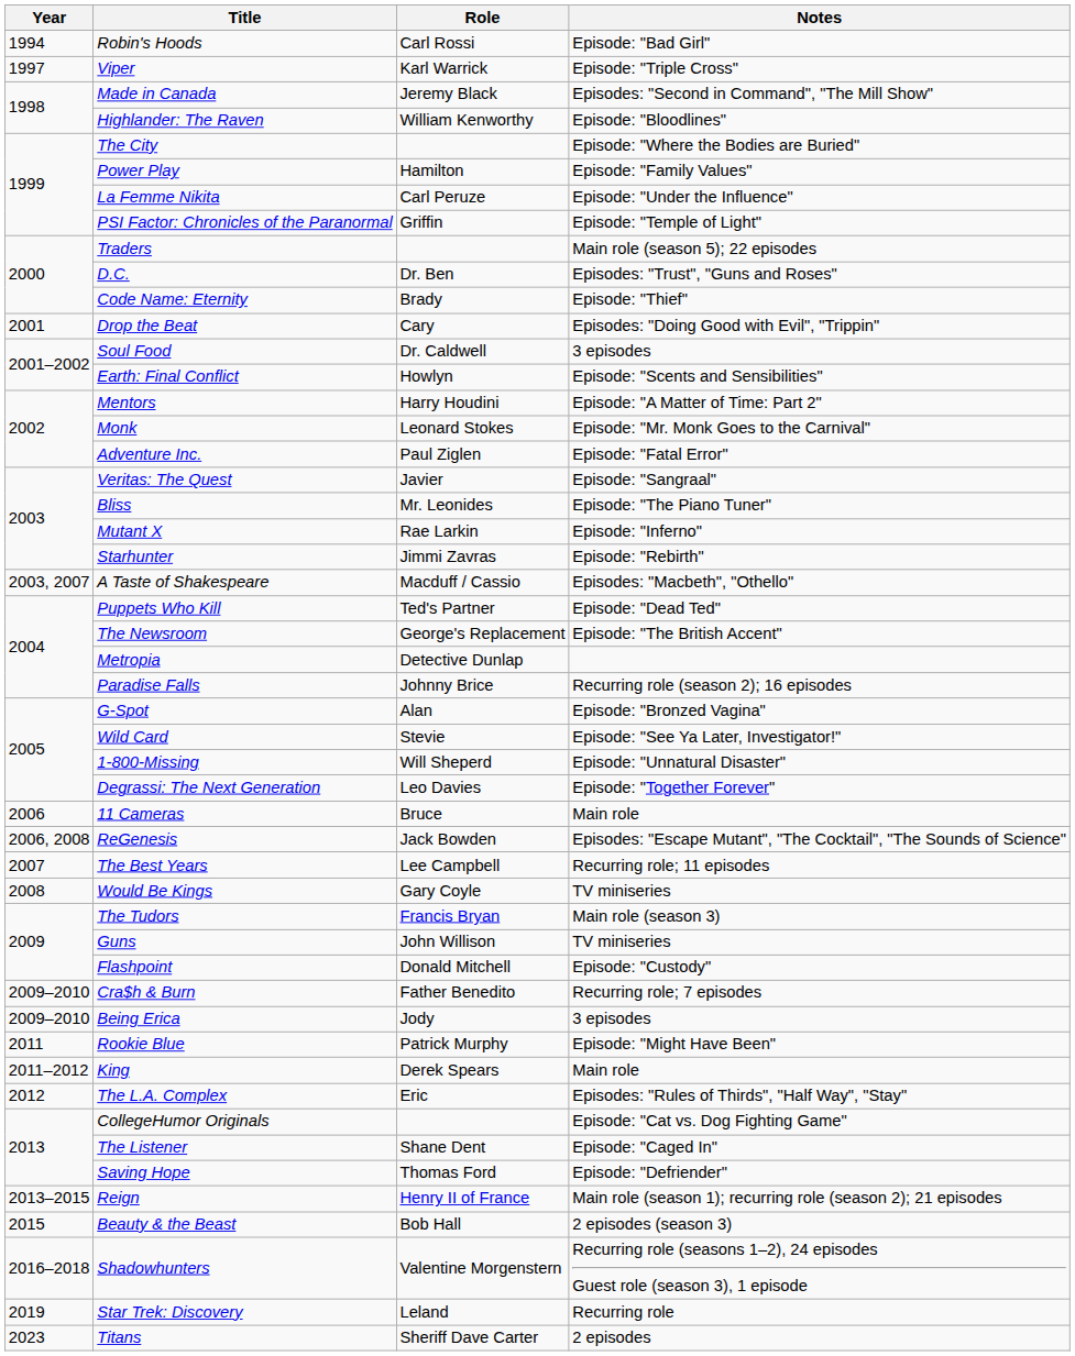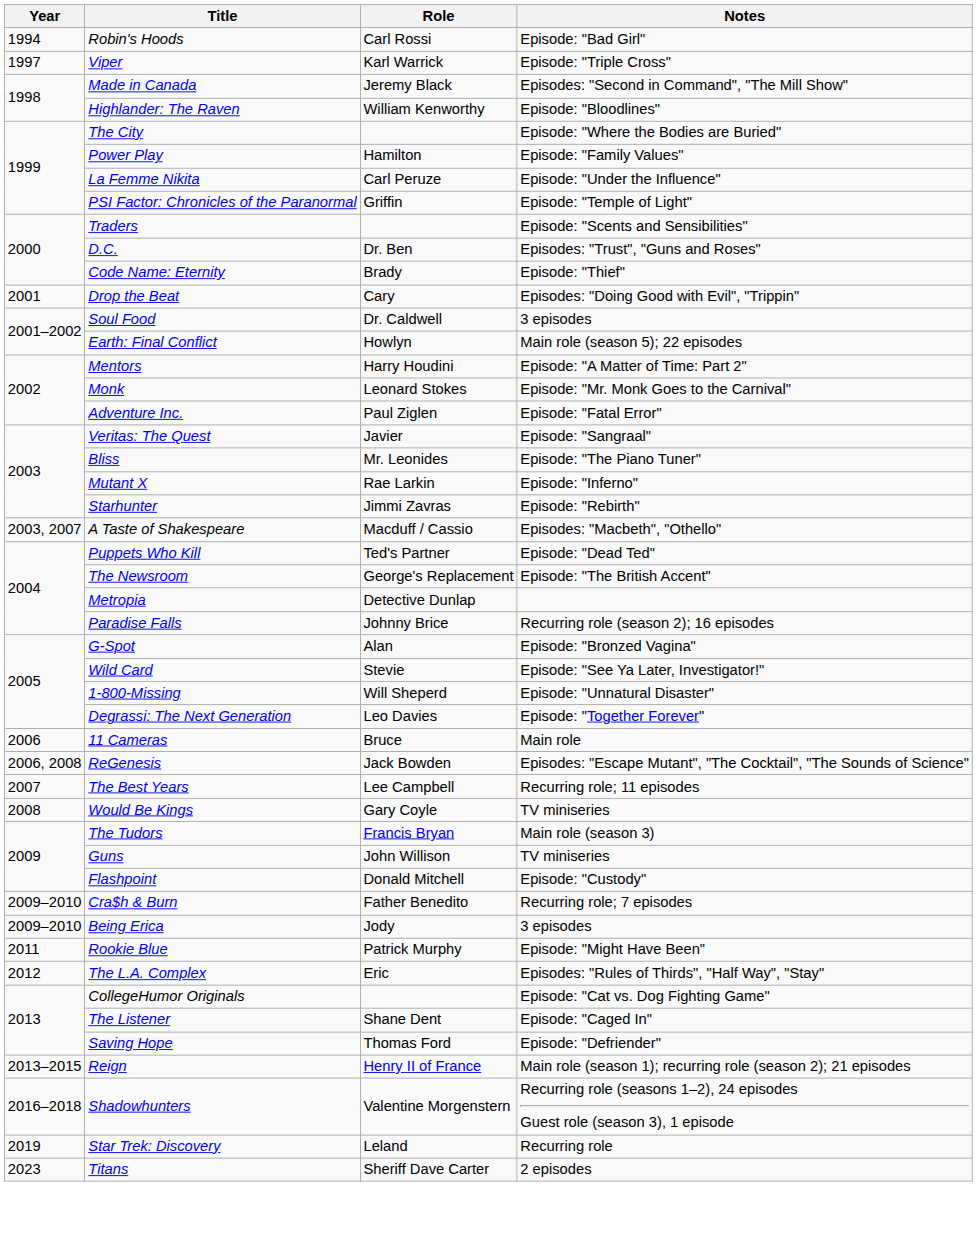 <table class="wikitable sortable">
 <tr>
 <th>Year</th>
 <th>Title</th>
 <th>Role</th>
 <th class="unsortable">Notes</th>
 </tr>
 <tr>
 <td>1994</td>
 <td><em>Robin's Hoods</em></td>
 <td>Carl Rossi</td>
 <td>Episode: "Bad Girl"</td>
 </tr>
 <tr>
 <td>1997</td>
 <td><em><a href='#'>Viper</a></em></td>
 <td>Karl Warrick</td>
 <td>Episode: "Triple Cross"</td>
 </tr>
 <tr>
 <td rowspan=2>1998</td>
 <td><em><a href='#'>Made in Canada</a></em></td>
 <td>Jeremy Black</td>
 <td>Episodes: "Second in Command", "The Mill Show"</td>
 </tr>
 <tr>
 <td><em><a href='#'>Highlander: The Raven</a></em></td>
 <td>William Kenworthy</td>
 <td>Episode: "Bloodlines"</td>
 </tr>
 <tr>
 <td rowspan=4>1999</td>
 <td data-sort-value="City, The"><em><a href='#'>The City</a></em></td>
 <td></td>
 <td>Episode: "Where the Bodies are Buried"</td>
 </tr>
 <tr>
 <td><em><a href='#'>Power Play</a></em></td>
 <td>Hamilton</td>
 <td>Episode: "Family Values"</td>
 </tr>
 <tr>
 <td><em><a href='#'>La Femme Nikita</a></em></td>
 <td>Carl Peruze</td>
 <td>Episode: "Under the Influence"</td>
 </tr>
 <tr>
 <td><em><a href='#'>PSI Factor: Chronicles of the Paranormal</a></em></td>
 <td>Griffin</td>
 <td>Episode: "Temple of Light"</td>
 </tr>
 <tr>
 <td rowspan=3>2000</td>
 <td><em><a href='#'>Traders</a></em></td>
 <td></td>
-<td>Main role (season 5); 22 episodes</td>
+<td>Episode: "Scents and Sensibilities"</td>
 </tr>
 <tr>
 <td><em><a href='#'>D.C.</a></em></td>
 <td>Dr. Ben</td>
 <td>Episodes: "Trust", "Guns and Roses"</td>
 </tr>
 <tr>
 <td><em><a href='#'>Code Name: Eternity</a></em></td>
 <td>Brady</td>
 <td>Episode: "Thief"</td>
 </tr>
 <tr>
 <td>2001</td>
 <td><em><a href='#'>Drop the Beat</a></em></td>
 <td>Cary</td>
 <td>Episodes: "Doing Good with Evil", "Trippin"</td>
 </tr>
 <tr>
 <td rowspan=2>2001–2002</td>
 <td><em><a href='#'>Soul Food</a></em></td>
 <td>Dr. Caldwell</td>
 <td>3 episodes</td>
 </tr>
 <tr>
 <td><em><a href='#'>Earth: Final Conflict</a></em></td>
 <td>Howlyn</td>
-<td>Episode: "Scents and Sensibilities"</td>
+<td>Main role (season 5); 22 episodes</td>
 </tr>
 <tr>
 <td rowspan=3>2002</td>
 <td><em><a href='#'>Mentors</a></em></td>
 <td>Harry Houdini</td>
 <td>Episode: "A Matter of Time: Part 2"</td>
 </tr>
 <tr>
 <td><em><a href='#'>Monk</a></em></td>
 <td>Leonard Stokes</td>
 <td>Episode: "Mr. Monk Goes to the Carnival"</td>
 </tr>
 <tr>
 <td><em><a href='#'>Adventure Inc.</a></em></td>
 <td>Paul Ziglen</td>
 <td>Episode: "Fatal Error"</td>
 </tr>
 <tr>
 <td rowspan=4>2003</td>
 <td><em><a href='#'>Veritas: The Quest</a></em></td>
 <td>Javier</td>
 <td>Episode: "Sangraal"</td>
 </tr>
 <tr>
 <td><em><a href='#'>Bliss</a></em></td>
 <td>Mr. Leonides</td>
 <td>Episode: "The Piano Tuner"</td>
 </tr>
 <tr>
 <td><em><a href='#'>Mutant X</a></em></td>
 <td>Rae Larkin</td>
 <td>Episode: "Inferno"</td>
 </tr>
 <tr>
 <td><em><a href='#'>Starhunter</a></em></td>
 <td>Jimmi Zavras</td>
 <td>Episode: "Rebirth"</td>
 </tr>
 <tr>
 <td>2003, 2007</td>
 <td data-sort-value="Taste of Shakespeare, A"><em>A Taste of Shakespeare</em></td>
 <td>Macduff / Cassio</td>
 <td>Episodes: "Macbeth", "Othello"</td>
 </tr>
 <tr>
 <td rowspan=4>2004</td>
 <td><em><a href='#'>Puppets Who Kill</a></em></td>
 <td>Ted's Partner</td>
 <td>Episode: "Dead Ted"</td>
 </tr>
 <tr>
 <td data-sort-value="Newsroom, The"><em><a href='#'>The Newsroom</a></em></td>
 <td>George's Replacement</td>
 <td>Episode: "The British Accent"</td>
 </tr>
 <tr>
 <td><em><a href='#'>Metropia</a></em></td>
 <td>Detective Dunlap</td>
 <td></td>
 </tr>
 <tr>
 <td><em><a href='#'>Paradise Falls</a></em></td>
 <td>Johnny Brice</td>
 <td>Recurring role (season 2); 16 episodes</td>
 </tr>
 <tr>
 <td rowspan=4>2005</td>
 <td><em><a href='#'>G-Spot</a></em></td>
 <td>Alan</td>
 <td>Episode: "Bronzed Vagina"</td>
 </tr>
 <tr>
 <td><em><a href='#'>Wild Card</a></em></td>
 <td>Stevie</td>
 <td>Episode: "See Ya Later, Investigator!"</td>
 </tr>
 <tr>
 <td><em><a href='#'>1-800-Missing</a></em></td>
 <td>Will Sheperd</td>
 <td>Episode: "Unnatural Disaster"</td>
 </tr>
 <tr>
 <td><em><a href='#'>Degrassi: The Next Generation</a></em></td>
 <td>Leo Davies</td>
 <td>Episode: "<a href='#'>Together Forever</a>"</td>
 </tr>
 <tr>
 <td>2006</td>
 <td><em><a href='#'>11 Cameras</a></em></td>
 <td>Bruce</td>
 <td>Main role</td>
 </tr>
 <tr>
 <td>2006, 2008</td>
 <td><em><a href='#'>ReGenesis</a></em></td>
 <td>Jack Bowden</td>
 <td>Episodes: "Escape Mutant", "The Cocktail", "The Sounds of Science"</td>
 </tr>
 <tr>
 <td>2007</td>
 <td data-sort-value="Best Years, The"><em><a href='#'>The Best Years</a></em></td>
 <td>Lee Campbell</td>
 <td>Recurring role; 11 episodes</td>
 </tr>
 <tr>
 <td>2008</td>
 <td><em><a href='#'>Would Be Kings</a></em></td>
 <td>Gary Coyle</td>
 <td>TV miniseries</td>
 </tr>
 <tr>
 <td rowspan=3>2009</td>
 <td data-sort-value="Tudors, The"><em><a href='#'>The Tudors</a></em></td>
 <td><a href='#'>Francis Bryan</a></td>
 <td>Main role (season 3)</td>
 </tr>
 <tr>
 <td><em><a href='#'>Guns</a></em></td>
 <td>John Willison</td>
 <td>TV miniseries</td>
 </tr>
 <tr>
 <td><em><a href='#'>Flashpoint</a></em></td>
 <td>Donald Mitchell</td>
 <td>Episode: "Custody"</td>
 </tr>
 <tr>
 <td>2009–2010</td>
 <td><em><a href='#'>Cra$h & Burn</a></em></td>
 <td>Father Benedito</td>
 <td>Recurring role; 7 episodes</td>
 </tr>
 <tr>
 <td>2009–2010</td>
 <td><em><a href='#'>Being Erica</a></em></td>
 <td>Jody</td>
 <td>3 episodes</td>
 </tr>
 <tr>
 <td>2011</td>
 <td><em><a href='#'>Rookie Blue</a></em></td>
 <td>Patrick Murphy</td>
 <td>Episode: "Might Have Been"</td>
 </tr>
 <tr>
-<td>2011–2012</td>
-<td><em><a href='#'>King</a></em></td>
-<td>Derek Spears</td>
-<td>Main role</td>
-</tr>
-<tr>
 <td>2012</td>
 <td data-sort-value="L.A. Complex, The"><em><a href='#'>The L.A. Complex</a></em></td>
 <td>Eric</td>
 <td>Episodes: "Rules of Thirds", "Half Way", "Stay"</td>
 </tr>
 <tr>
 <td rowspan=3>2013</td>
 <td><em>CollegeHumor Originals</em></td>
 <td></td>
 <td>Episode: "Cat vs. Dog Fighting Game"</td>
 </tr>
 <tr>
 <td data-sort-value="Listener, The"><em><a href='#'>The Listener</a></em></td>
 <td>Shane Dent</td>
 <td>Episode: "Caged In"</td>
 </tr>
 <tr>
 <td><em><a href='#'>Saving Hope</a></em></td>
 <td>Thomas Ford</td>
 <td>Episode: "Defriender"</td>
 </tr>
 <tr>
 <td>2013–2015</td>
 <td><em><a href='#'>Reign</a></em></td>
 <td><a href='#'>Henry II of France</a></td>
 <td>Main role (season 1); recurring role (season 2); 21 episodes</td>
 </tr>
 <tr>
-<td>2015</td>
-<td><em><a href='#'>Beauty & the Beast</a></em></td>
-<td>Bob Hall</td>
-<td>2 episodes (season 3)</td>
-</tr>
-<tr>
 <td>2016–2018</td>
 <td><em><a href='#'>Shadowhunters</a></em></td>
 <td>Valentine Morgenstern</td>
 <td>Recurring role (seasons 1–2), 24 episodes <hr> Guest role (season 3), 1 episode</td>
 </tr>
 <tr>
 <td>2019</td>
 <td><em><a href='#'>Star Trek: Discovery</a></em></td>
 <td>Leland</td>
 <td>Recurring role </td>
 </tr>
 <tr>
 <td>2023</td>
 <td><em><a href='#'>Titans</a></em></td>
 <td>Sheriff Dave Carter</td>
 <td>2 episodes</td>
 </tr>
 </table>
